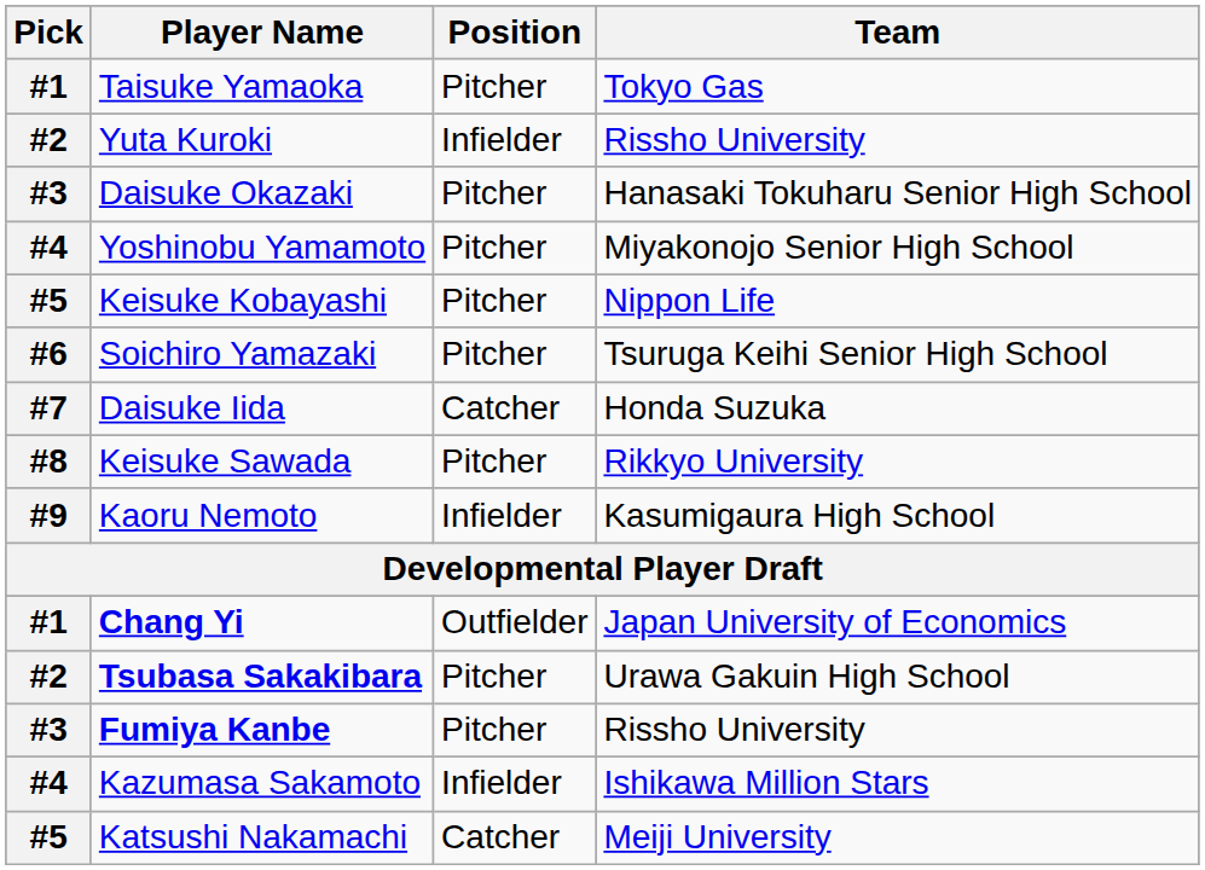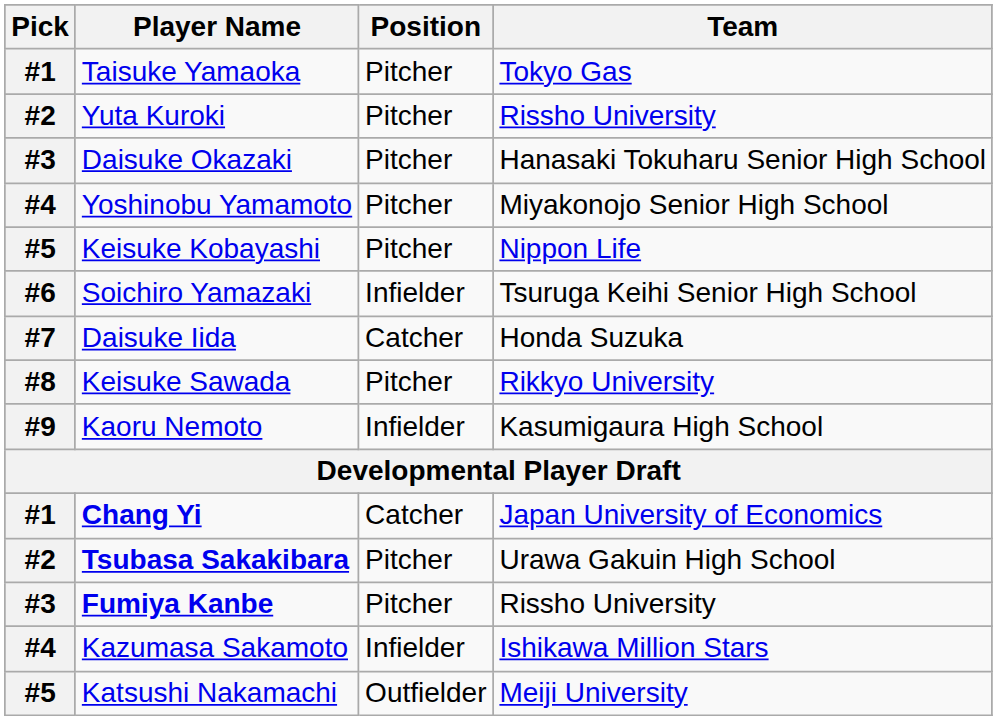 <table class="wikitable">
 <tr>
 <th>Pick</th>
 <th>Player Name</th>
 <th>Position</th>
 <th>Team</th>
 </tr>
 <tr>
 <th>#1</th>
 <td><a href='#'>Taisuke Yamaoka</a></td>
 <td>Pitcher</td>
 <td><a href='#'>Tokyo Gas</a></td>
 </tr>
 <tr>
 <th>#2</th>
 <td><a href='#'>Yuta Kuroki</a></td>
-<td>Infielder</td>
+<td>Pitcher</td>
 <td><a href='#'>Rissho University</a></td>
 </tr>
 <tr>
 <th>#3</th>
 <td><a href='#'>Daisuke Okazaki</a></td>
 <td>Pitcher</td>
 <td>Hanasaki Tokuharu Senior High School</td>
 </tr>
 <tr>
 <th>#4</th>
 <td><a href='#'>Yoshinobu Yamamoto</a></td>
 <td>Pitcher</td>
 <td>Miyakonojo Senior High School</td>
 </tr>
 <tr>
 <th>#5</th>
 <td><a href='#'>Keisuke Kobayashi</a></td>
 <td>Pitcher</td>
 <td><a href='#'>Nippon Life</a></td>
 </tr>
 <tr>
 <th>#6</th>
 <td><a href='#'>Soichiro Yamazaki</a></td>
-<td>Pitcher</td>
+<td>Infielder</td>
 <td>Tsuruga Keihi Senior High School</td>
 </tr>
 <tr>
 <th>#7</th>
 <td><a href='#'>Daisuke Iida</a></td>
 <td>Catcher</td>
 <td>Honda Suzuka</td>
 </tr>
 <tr>
 <th>#8</th>
 <td><a href='#'>Keisuke Sawada</a></td>
 <td>Pitcher</td>
 <td><a href='#'>Rikkyo University</a></td>
 </tr>
 <tr>
 <th>#9</th>
 <td><a href='#'>Kaoru Nemoto</a></td>
 <td>Infielder</td>
 <td>Kasumigaura High School</td>
 </tr>
 <tr>
 <th colspan="5">Developmental Player Draft</th>
 </tr>
 <tr>
 <th>#1</th>
 <td><strong><a href='#'>Chang Yi</a></strong></td>
-<td>Outfielder</td>
+<td>Catcher</td>
 <td><a href='#'>Japan University of Economics</a></td>
 </tr>
 <tr>
 <th>#2</th>
 <td><strong><a href='#'>Tsubasa Sakakibara</a></strong></td>
 <td>Pitcher</td>
 <td>Urawa Gakuin High School</td>
 </tr>
 <tr>
 <th>#3</th>
 <td><strong><a href='#'>Fumiya Kanbe</a></strong></td>
 <td>Pitcher</td>
 <td>Rissho University</td>
 </tr>
 <tr>
 <th>#4</th>
 <td><a href='#'>Kazumasa Sakamoto</a></td>
 <td>Infielder</td>
 <td><a href='#'>Ishikawa Million Stars</a></td>
 </tr>
 <tr>
 <th>#5</th>
 <td><a href='#'>Katsushi Nakamachi</a></td>
-<td>Catcher</td>
+<td>Outfielder</td>
 <td><a href='#'>Meiji University</a></td>
 </tr>
 </table>
